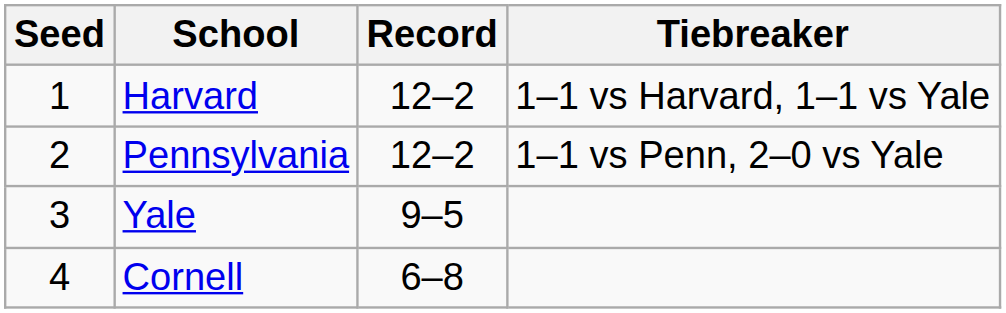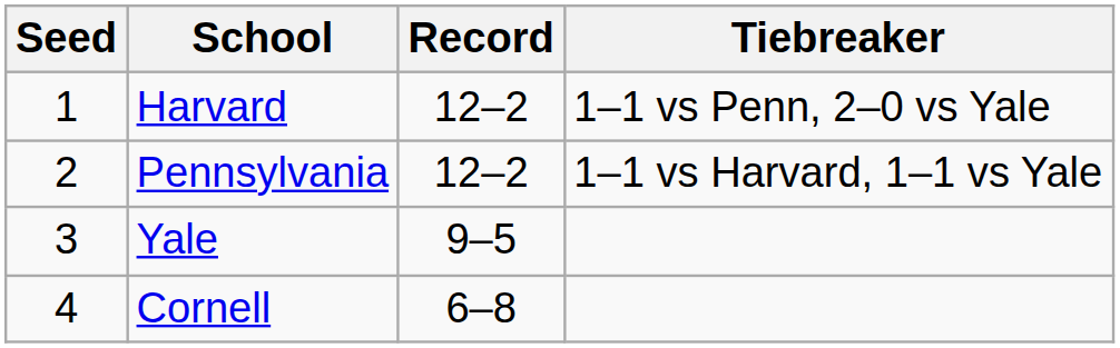 <table class="wikitable" style="text-align:center">
 <tr>
 <th>Seed</th>
 <th>School</th>
 <th>Record</th>
 <th>Tiebreaker</th>
 </tr>
 <tr>
 <td>1</td>
 <td align=left><a href='#'>Harvard</a></td>
 <td>12–2</td>
-<td align=left>1–1 vs Harvard, 1–1 vs Yale</td>
+<td align=left>1–1 vs Penn, 2–0 vs Yale</td>
 </tr>
 <tr>
 <td>2</td>
 <td align=left><a href='#'>Pennsylvania</a></td>
 <td>12–2</td>
-<td align=left>1–1 vs Penn, 2–0 vs Yale</td>
+<td align=left>1–1 vs Harvard, 1–1 vs Yale</td>
 </tr>
 <tr>
 <td>3</td>
 <td align=left><a href='#'>Yale</a></td>
 <td>9–5</td>
 <td></td>
 </tr>
 <tr>
 <td>4</td>
 <td align=left><a href='#'>Cornell</a></td>
 <td>6–8</td>
 <td></td>
 </tr>
 </table>
